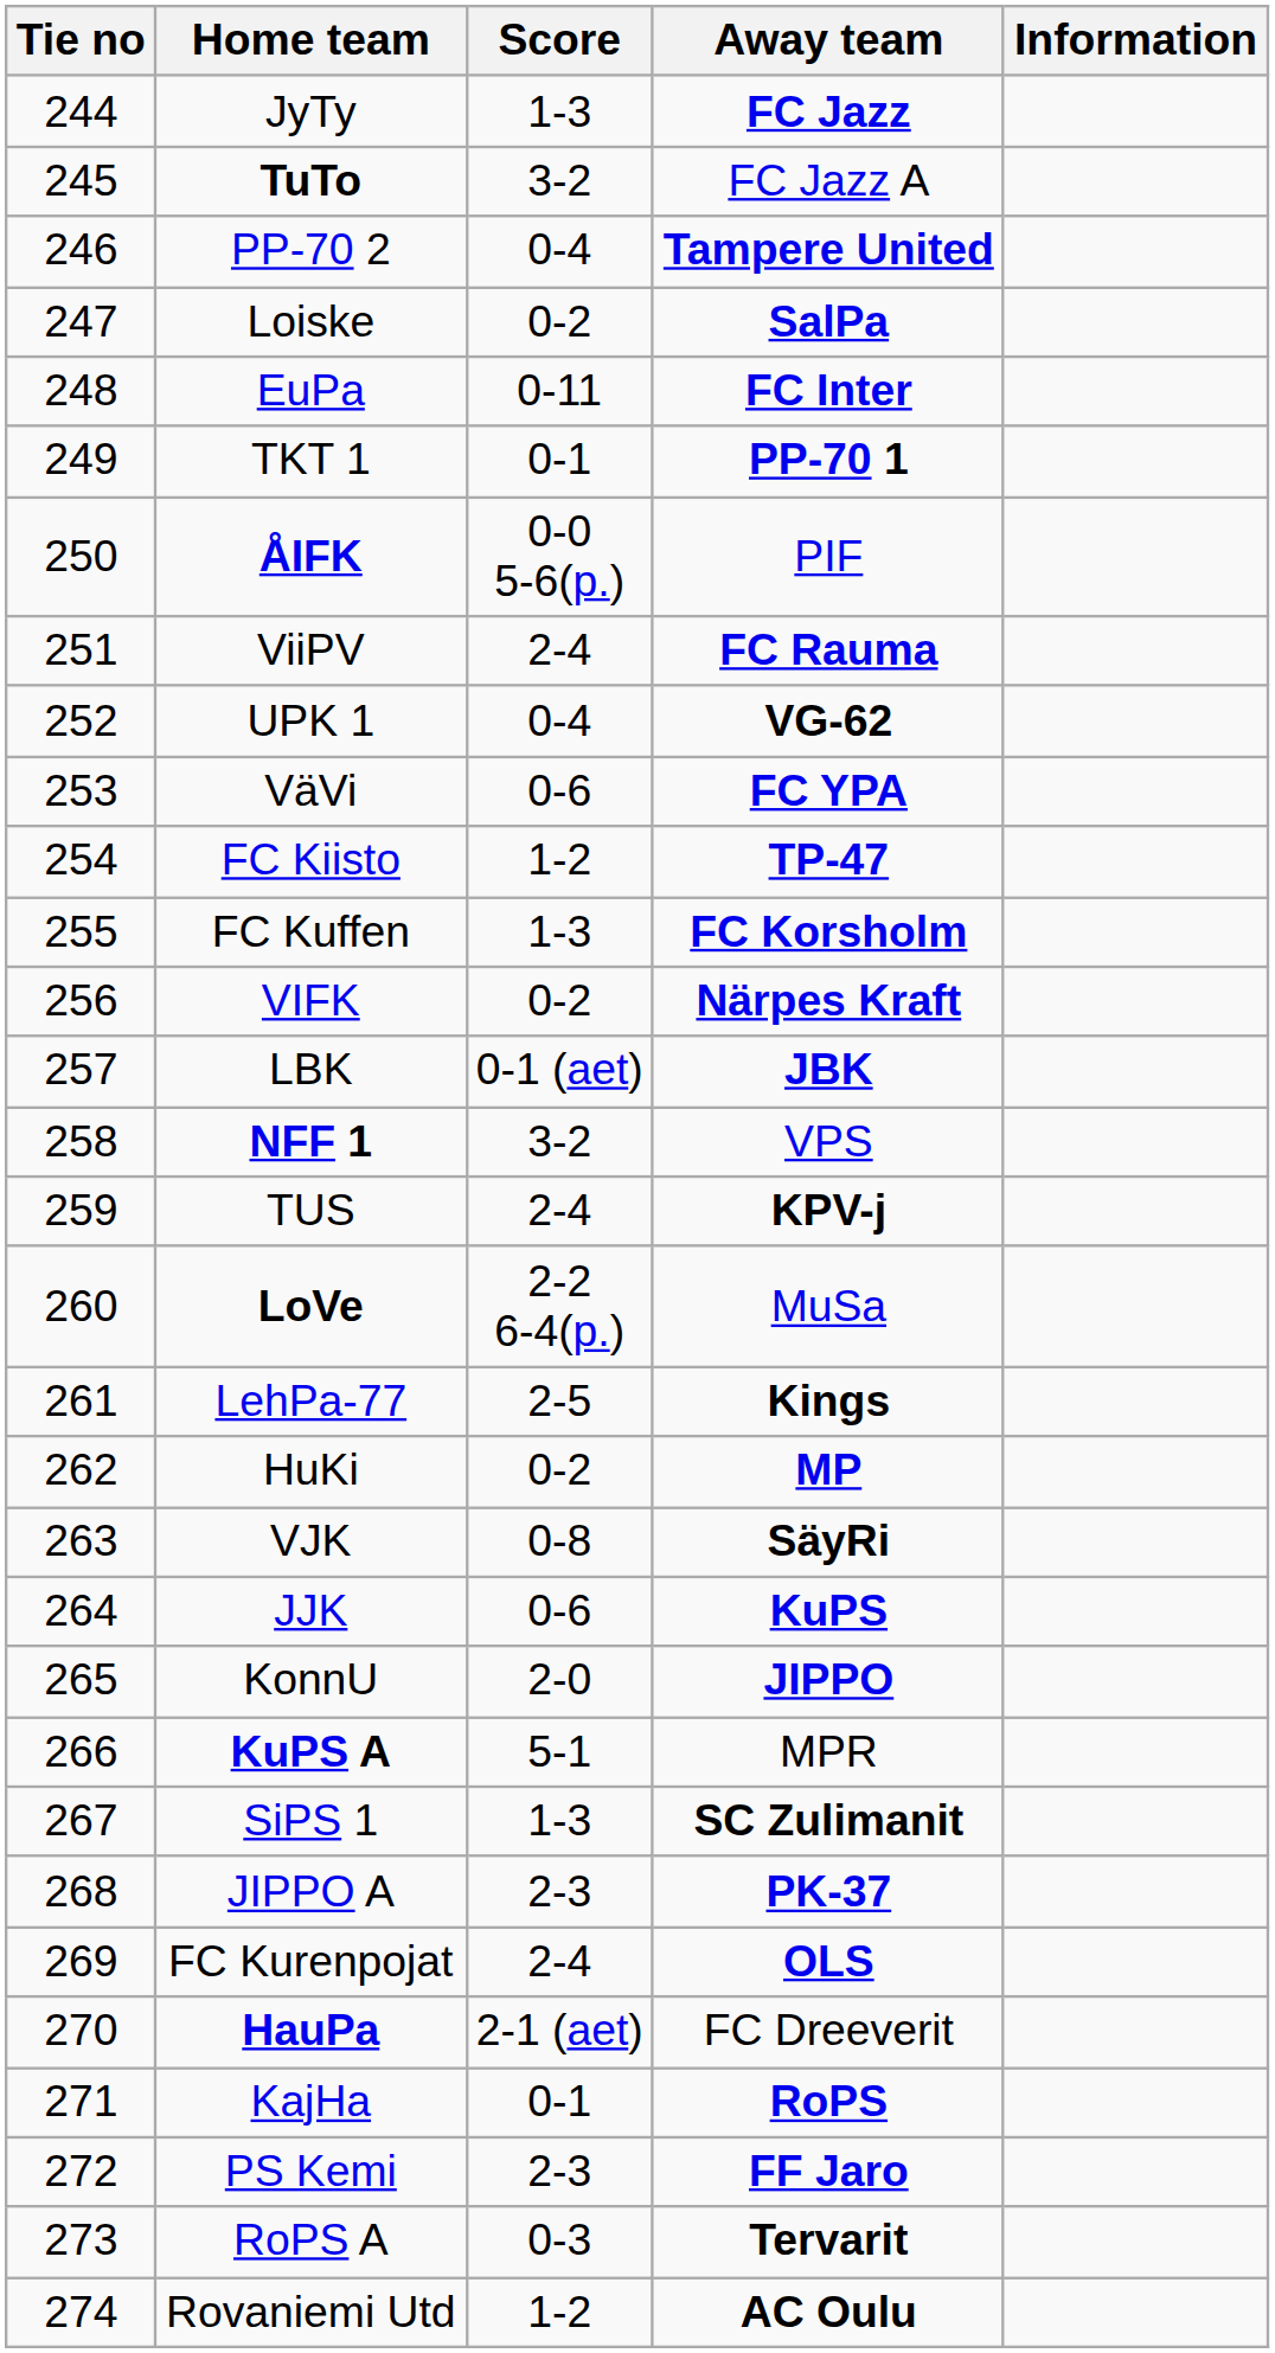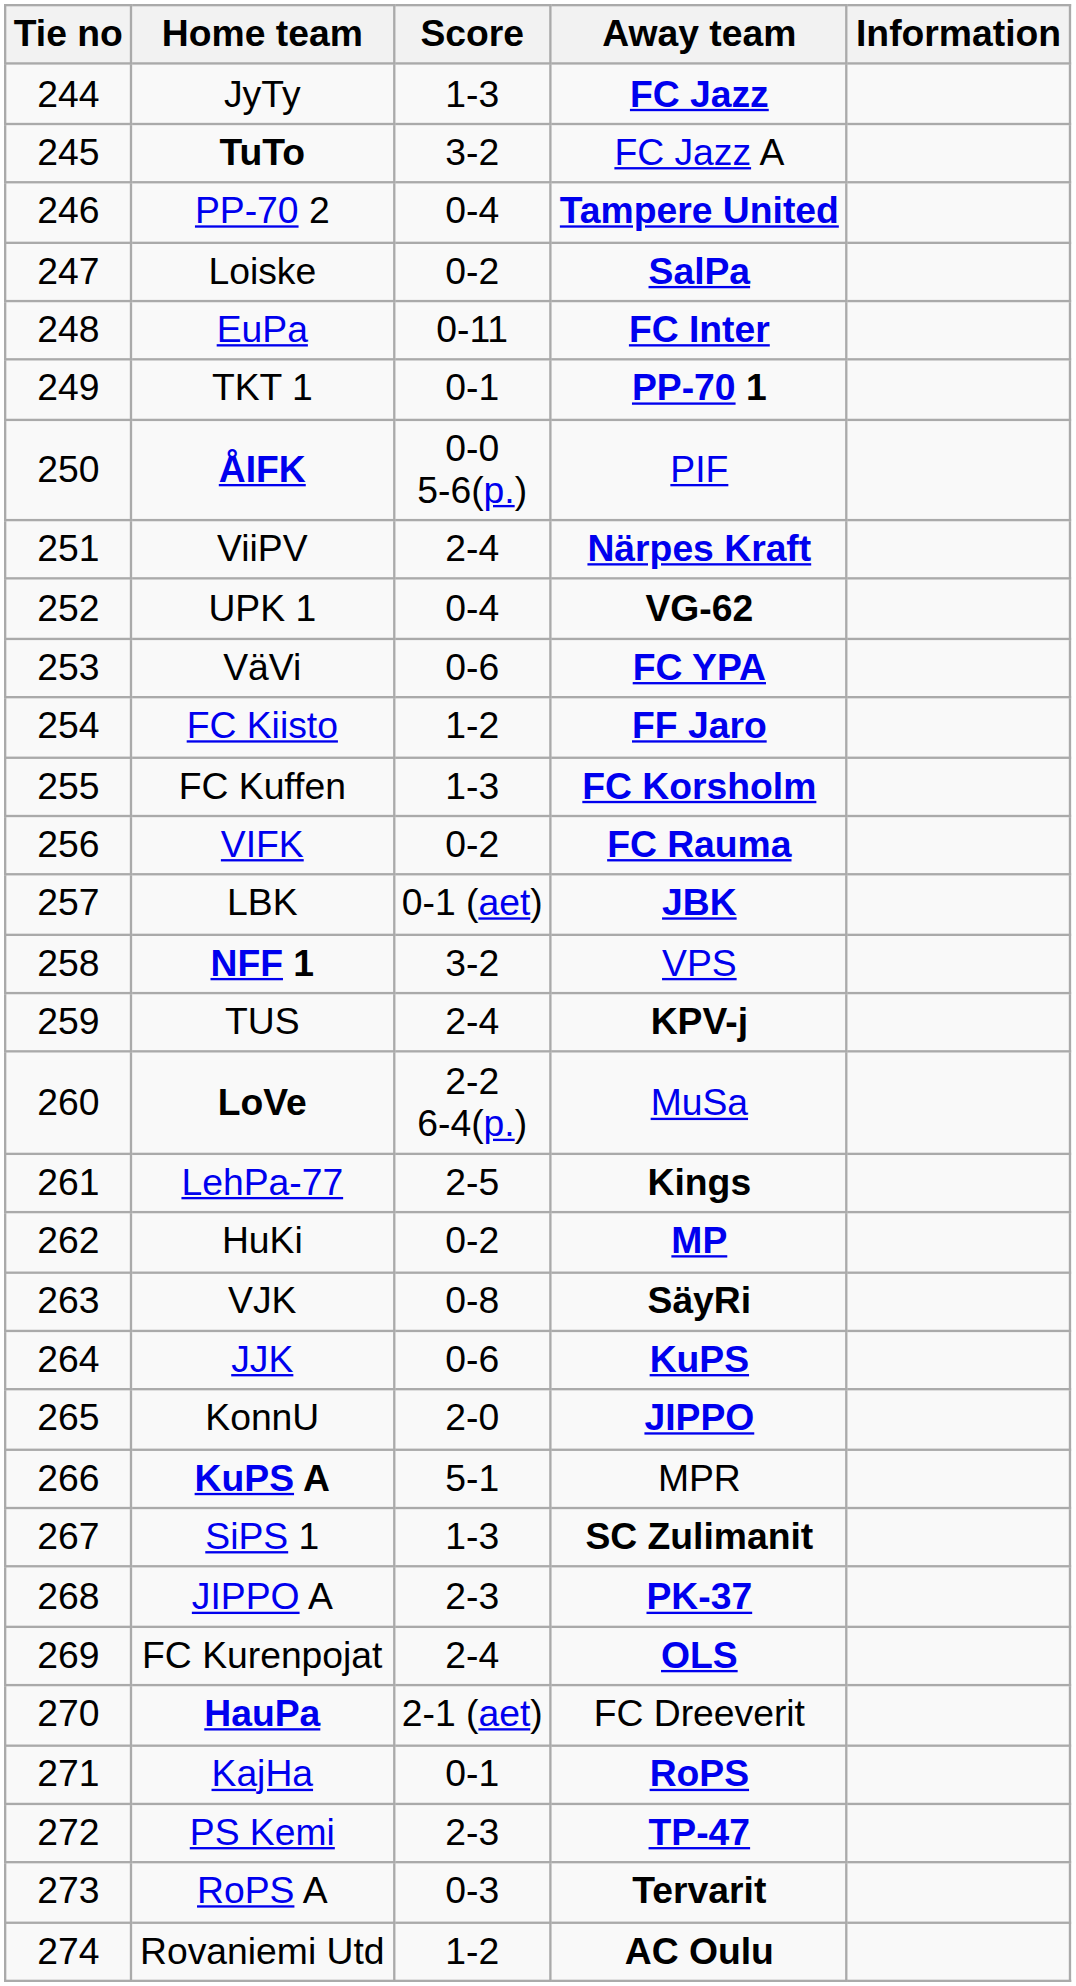 <table class="wikitable" style="text-align:center">
 <tr>
 <th style= width="40px">Tie no</th>
 <th style= width="150px">Home team</th>
 <th style= width="60px">Score</th>
 <th style= width="150px">Away team</th>
 <th style= width="30px">Information</th>
 </tr>
 <tr>
 <td>244</td>
 <td>JyTy</td>
 <td>1-3</td>
 <td><strong><a href='#'>FC Jazz</a></strong></td>
 <td></td>
 </tr>
 <tr>
 <td>245</td>
 <td><strong>TuTo</strong></td>
 <td>3-2</td>
 <td><a href='#'>FC Jazz</a> A</td>
 <td></td>
 </tr>
 <tr>
 <td>246</td>
 <td><a href='#'>PP-70</a> 2</td>
 <td>0-4</td>
 <td><strong><a href='#'>Tampere United</a></strong></td>
 <td></td>
 </tr>
 <tr>
 <td>247</td>
 <td>Loiske</td>
 <td>0-2</td>
 <td><strong><a href='#'>SalPa</a></strong></td>
 <td></td>
 </tr>
 <tr>
 <td>248</td>
 <td><a href='#'>EuPa</a></td>
 <td>0-11</td>
 <td><strong><a href='#'>FC Inter</a></strong></td>
 <td></td>
 </tr>
 <tr>
 <td>249</td>
 <td>TKT 1</td>
 <td>0-1</td>
 <td><strong><a href='#'>PP-70</a> 1</strong></td>
 <td></td>
 </tr>
 <tr>
 <td>250</td>
 <td><strong><a href='#'>ÅIFK</a></strong></td>
 <td>0-0<br> 5-6(<a href='#'>p.</a>)</td>
 <td><a href='#'>PIF</a></td>
 <td></td>
 </tr>
 <tr>
 <td>251</td>
 <td>ViiPV</td>
 <td>2-4</td>
-<td><strong><a href='#'>FC Rauma</a></strong></td>
+<td><strong><a href='#'>Närpes Kraft</a></strong></td>
 <td></td>
 </tr>
 <tr>
 <td>252</td>
 <td>UPK 1</td>
 <td>0-4</td>
 <td><strong>VG-62</strong></td>
 <td></td>
 </tr>
 <tr>
 <td>253</td>
 <td>VäVi</td>
 <td>0-6</td>
 <td><strong><a href='#'>FC YPA</a></strong></td>
 <td></td>
 </tr>
 <tr>
 <td>254</td>
 <td><a href='#'>FC Kiisto</a></td>
 <td>1-2</td>
-<td><strong><a href='#'>TP-47</a></strong></td>
+<td><strong><a href='#'>FF Jaro</a></strong></td>
 <td></td>
 </tr>
 <tr>
 <td>255</td>
 <td>FC Kuffen</td>
 <td>1-3</td>
 <td><strong><a href='#'>FC Korsholm</a></strong></td>
 <td></td>
 </tr>
 <tr>
 <td>256</td>
 <td><a href='#'>VIFK</a></td>
 <td>0-2</td>
-<td><strong><a href='#'>Närpes Kraft</a></strong></td>
+<td><strong><a href='#'>FC Rauma</a></strong></td>
 <td></td>
 </tr>
 <tr>
 <td>257</td>
 <td>LBK</td>
 <td>0-1 (<a href='#'>aet</a>)</td>
 <td><strong><a href='#'>JBK</a></strong></td>
 <td></td>
 </tr>
 <tr>
 <td>258</td>
 <td><strong><a href='#'>NFF</a> 1</strong></td>
 <td>3-2</td>
 <td><a href='#'>VPS</a></td>
 <td></td>
 </tr>
 <tr>
 <td>259</td>
 <td>TUS</td>
 <td>2-4</td>
 <td><strong>KPV-j</strong></td>
 <td></td>
 </tr>
 <tr>
 <td>260</td>
 <td><strong>LoVe</strong></td>
 <td>2-2<br> 6-4(<a href='#'>p.</a>)</td>
 <td><a href='#'>MuSa</a></td>
 <td></td>
 </tr>
 <tr>
 <td>261</td>
 <td><a href='#'>LehPa-77</a></td>
 <td>2-5</td>
 <td><strong>Kings</strong></td>
 <td></td>
 </tr>
 <tr>
 <td>262</td>
 <td>HuKi</td>
 <td>0-2</td>
 <td><strong><a href='#'>MP</a></strong></td>
 <td></td>
 </tr>
 <tr>
 <td>263</td>
 <td>VJK</td>
 <td>0-8</td>
 <td><strong>SäyRi</strong></td>
 <td></td>
 </tr>
 <tr>
 <td>264</td>
 <td><a href='#'>JJK</a></td>
 <td>0-6</td>
 <td><strong><a href='#'>KuPS</a></strong></td>
 <td></td>
 </tr>
 <tr>
 <td>265</td>
 <td>KonnU</td>
 <td>2-0</td>
 <td><strong><a href='#'>JIPPO</a></strong></td>
 <td></td>
 </tr>
 <tr>
 <td>266</td>
 <td><strong><a href='#'>KuPS</a> A</strong></td>
 <td>5-1</td>
 <td>MPR</td>
 <td></td>
 </tr>
 <tr>
 <td>267</td>
 <td><a href='#'>SiPS</a> 1</td>
 <td>1-3</td>
 <td><strong>SC Zulimanit</strong></td>
 <td></td>
 </tr>
 <tr>
 <td>268</td>
 <td><a href='#'>JIPPO</a> A</td>
 <td>2-3</td>
 <td><strong><a href='#'>PK-37</a></strong></td>
 <td></td>
 </tr>
 <tr>
 <td>269</td>
 <td>FC Kurenpojat</td>
 <td>2-4</td>
 <td><strong><a href='#'>OLS</a></strong></td>
 <td></td>
 </tr>
 <tr>
 <td>270</td>
 <td><strong><a href='#'>HauPa</a></strong></td>
 <td>2-1 (<a href='#'>aet</a>)</td>
 <td>FC Dreeverit</td>
 <td></td>
 </tr>
 <tr>
 <td>271</td>
 <td><a href='#'>KajHa</a></td>
 <td>0-1</td>
 <td><strong><a href='#'>RoPS</a></strong></td>
 <td></td>
 </tr>
 <tr>
 <td>272</td>
 <td><a href='#'>PS Kemi</a></td>
 <td>2-3</td>
-<td><strong><a href='#'>FF Jaro</a></strong></td>
+<td><strong><a href='#'>TP-47</a></strong></td>
 <td></td>
 </tr>
 <tr>
 <td>273</td>
 <td><a href='#'>RoPS</a> A</td>
 <td>0-3</td>
 <td><strong>Tervarit</strong></td>
 <td></td>
 </tr>
 <tr>
 <td>274</td>
 <td>Rovaniemi Utd</td>
 <td>1-2</td>
 <td><strong>AC Oulu</strong></td>
 <td></td>
 </tr>
 <tr>
 </tr>
 </table>
